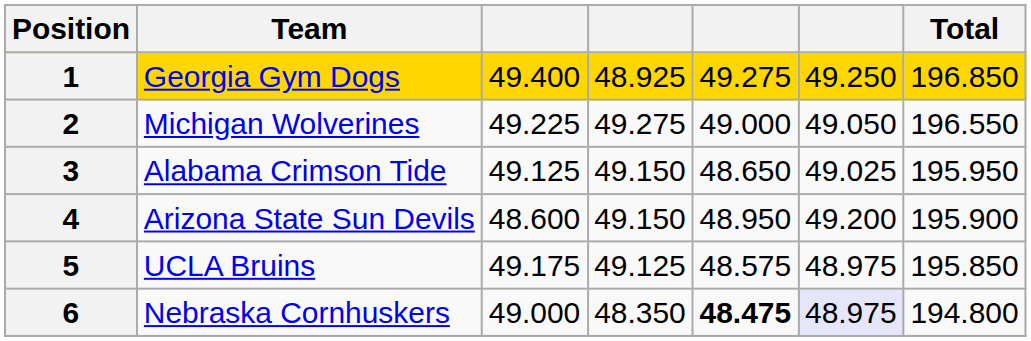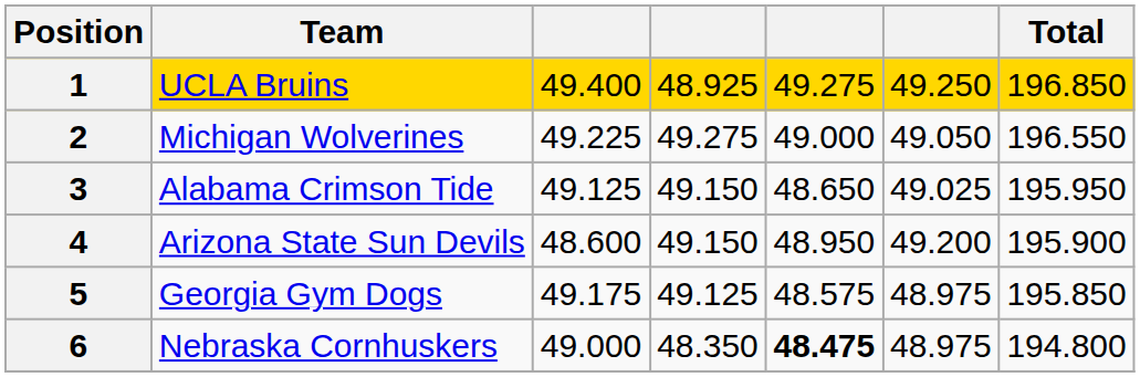 <table class="wikitable sortable" style="text-align:center; font-size:95%">
 <tr>
 <th scope=col>Position</th>
 <th scope=col>Team</th>
 <th scope=col></th>
 <th scope=col></th>
 <th scope=col></th>
 <th scope=col></th>
 <th scope=col>Total</th>
 </tr>
 <tr bgcolor=gold>
 <th scope=row>1</th>
-<td align=left><a href='#'>Georgia Gym Dogs</a></td>
+<td align=left><a href='#'>UCLA Bruins</a></td>
 <td>49.400</td>
 <td>48.925</td>
 <td>49.275</td>
 <td>49.250</td>
 <td>196.850</td>
 </tr>
 <tr>
 <th scope=row>2</th>
 <td align=left><a href='#'>Michigan Wolverines</a></td>
 <td>49.225</td>
 <td>49.275</td>
 <td>49.000</td>
 <td>49.050</td>
 <td>196.550</td>
 </tr>
 <tr>
 <th scope=row>3</th>
 <td align=left><a href='#'>Alabama Crimson Tide</a></td>
 <td>49.125</td>
 <td>49.150</td>
 <td>48.650</td>
 <td>49.025</td>
 <td>195.950</td>
 </tr>
 <tr>
 <th scope=row>4</th>
 <td align=left><a href='#'>Arizona State Sun Devils</a></td>
 <td>48.600</td>
 <td>49.150</td>
 <td>48.950</td>
 <td>49.200</td>
 <td>195.900</td>
 </tr>
 <tr>
 <th scope=row>5</th>
-<td align=left><a href='#'>UCLA Bruins</a></td>
+<td align=left><a href='#'>Georgia Gym Dogs</a></td>
 <td>49.175</td>
 <td>49.125</td>
 <td>48.575</td>
 <td>48.975</td>
 <td>195.850</td>
 </tr>
 <tr>
 <th scope=row>6</th>
 <td align=left><a href='#'>Nebraska Cornhuskers</a></td>
 <td>49.000</td>
 <td>48.350</td>
 <td><strong>48.475</strong></td>
-<td style="background: lavender;">48.975</td>
+<td>48.975</td>
 <td>194.800</td>
 </tr>
 <tr>
 </tr>
 </table>
